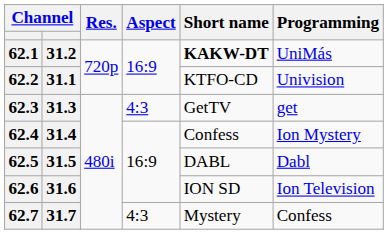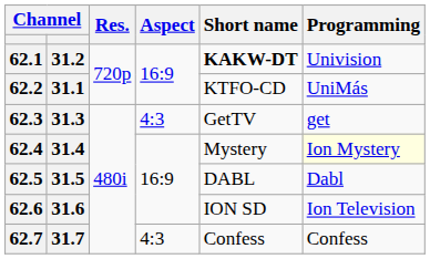 <table class="wikitable">
 <tr>
 <th scope = "col" colspan="2"><a href='#'>Channel</a></th>
 <th scope = "col" rowspan="2"><a href='#'>Res.</a></th>
 <th scope = "col" rowspan="2"><a href='#'>Aspect</a></th>
 <th scope = "col" rowspan="2">Short name</th>
 <th scope = "col" rowspan="2">Programming</th>
 </tr>
 <tr>
 <th scope = "col"></th>
 <th></th>
 </tr>
 <tr>
 <th scope = "row">62.1</th>
 <th>31.2</th>
 <td rowspan="2"><a href='#'>720p</a></td>
 <td rowspan="2"><a href='#'>16:9</a></td>
 <td><strong>KAKW-DT</strong></td>
-<td><a href='#'>UniMás</a></td>
+<td><a href='#'>Univision</a></td>
 </tr>
 <tr>
 <th scope = "row">62.2</th>
 <th>31.1</th>
 <td>KTFO-CD</td>
-<td><a href='#'>Univision</a></td>
+<td><a href='#'>UniMás</a></td>
 </tr>
 <tr>
 <th scope = "row">62.3</th>
 <th>31.3</th>
 <td rowspan="5"><a href='#'>480i</a></td>
 <td><a href='#'>4:3</a></td>
 <td>GetTV</td>
 <td><a href='#'>get</a></td>
 </tr>
 <tr>
 <th scope = "row">62.4</th>
 <th>31.4</th>
 <td rowspan="3">16:9</td>
-<td>Confess</td>
-<td><a href='#'>Ion Mystery</a></td>
+<td>Mystery</td>
+<td style="background: lightyellow;"><a href='#'>Ion Mystery</a></td>
 </tr>
 <tr>
 <th scope = "row">62.5</th>
 <th>31.5</th>
 <td>DABL</td>
 <td><a href='#'>Dabl</a></td>
 </tr>
 <tr>
 <th scope = "row">62.6</th>
 <th>31.6</th>
 <td>ION SD</td>
 <td><a href='#'>Ion Television</a></td>
 </tr>
 <tr>
 <th scope = "row">62.7</th>
 <th>31.7</th>
 <td>4:3</td>
-<td>Mystery</td>
+<td>Confess</td>
 <td>Confess</td>
 </tr>
 </table>
